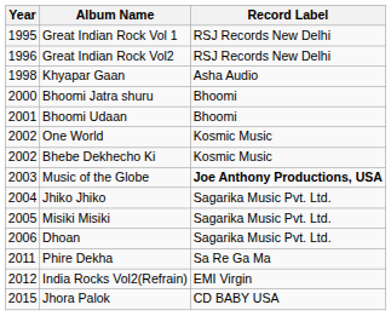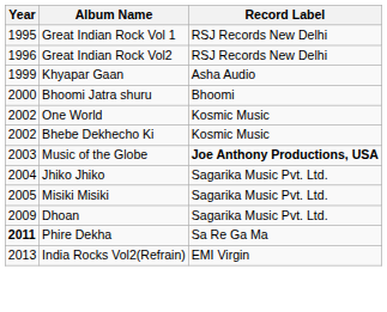 <table class="wikitable">
 <tr>
 <th>Year</th>
 <th>Album Name</th>
 <th>Record Label</th>
 </tr>
 <tr>
 <td>1995</td>
 <td>Great Indian Rock Vol 1</td>
 <td>RSJ Records New Delhi</td>
 </tr>
 <tr>
 <td>1996</td>
 <td>Great Indian Rock Vol2</td>
 <td>RSJ Records New Delhi</td>
 </tr>
 <tr>
-<td>1998</td>
+<td>1999</td>
 <td>Khyapar Gaan</td>
 <td>Asha Audio</td>
 </tr>
 <tr>
 <td>2000</td>
 <td>Bhoomi Jatra shuru</td>
-<td>Bhoomi</td>
-</tr>
-<tr>
-<td>2001</td>
-<td>Bhoomi Udaan</td>
 <td>Bhoomi</td>
 </tr>
 <tr>
 <td>2002</td>
 <td>One World</td>
 <td>Kosmic Music</td>
 </tr>
 <tr>
 <td>2002</td>
 <td>Bhebe Dekhecho Ki</td>
 <td>Kosmic Music</td>
 </tr>
 <tr>
 <td>2003</td>
 <td>Music of the Globe</td>
 <td><strong>Joe Anthony Productions, USA</strong></td>
 </tr>
 <tr>
 <td>2004</td>
 <td>Jhiko Jhiko</td>
 <td>Sagarika Music Pvt. Ltd.</td>
 </tr>
 <tr>
 <td>2005</td>
 <td>Misiki Misiki</td>
 <td>Sagarika Music Pvt. Ltd.</td>
 </tr>
 <tr>
-<td>2006</td>
+<td>2009</td>
 <td>Dhoan</td>
 <td>Sagarika Music Pvt. Ltd.</td>
 </tr>
 <tr>
-<td>2011</td>
+<td><strong>2011</strong></td>
 <td>Phire Dekha</td>
 <td>Sa Re Ga Ma</td>
 </tr>
 <tr>
-<td>2012</td>
+<td>2013</td>
 <td>India Rocks Vol2(Refrain)</td>
 <td>EMI Virgin</td>
 </tr>
-<tr>
-<td>2015</td>
-<td>Jhora Palok</td>
-<td>CD BABY USA</td>
-</tr>
 </table>
